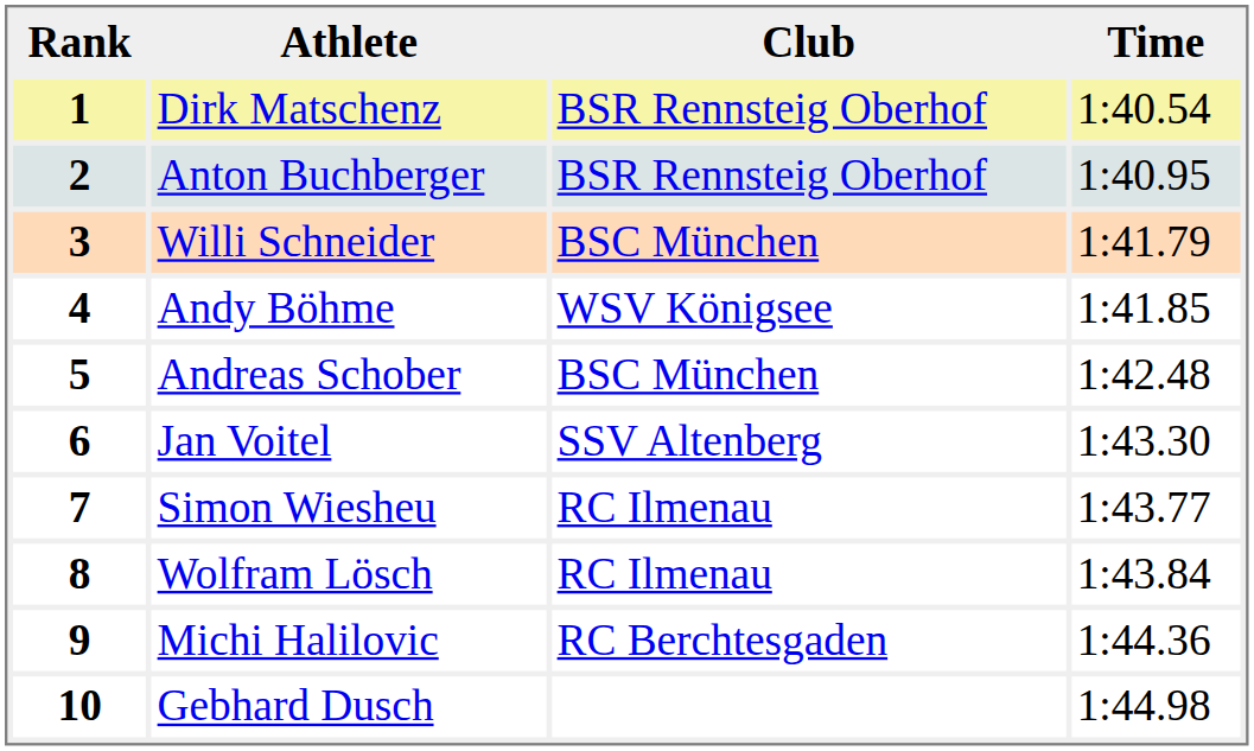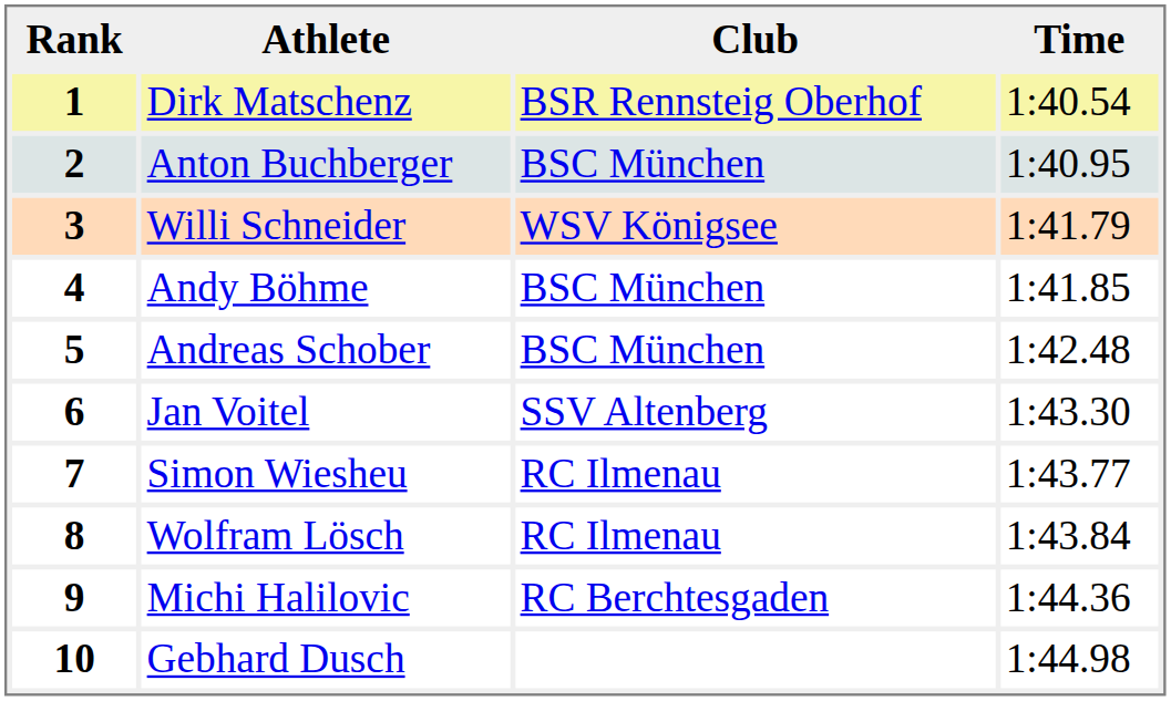 <table style="border:1px solid #808080; background-color:#EFEFEF;" cellspacing="2" cellpadding="2" width="450">
 <tr bgcolor="#EFEFEF">
 <th>Rank</th>
 <th>Athlete</th>
 <th>Club</th>
 <th>Time</th>
 </tr>
 <tr valign="top" bgcolor="#F7F6A8">
 <th>1</th>
 <td><a href='#'>Dirk Matschenz</a></td>
 <td><a href='#'>BSR Rennsteig Oberhof</a></td>
 <td>1:40.54</td>
 </tr>
 <tr valign="top" bgcolor="#DCE5E5">
 <th>2</th>
 <td><a href='#'>Anton Buchberger</a></td>
-<td><a href='#'>BSR Rennsteig Oberhof </a></td>
+<td><a href='#'>BSC München</a></td>
 <td>1:40.95</td>
 </tr>
 <tr valign="top" bgcolor="#FFDAB9">
 <th>3</th>
 <td><a href='#'>Willi Schneider</a></td>
-<td><a href='#'>BSC München</a></td>
+<td><a href='#'>WSV Königsee</a></td>
 <td>1:41.79</td>
 </tr>
 <tr valign="top" bgcolor="#FFFFFF">
 <th>4</th>
 <td><a href='#'>Andy Böhme</a></td>
-<td><a href='#'>WSV Königsee</a></td>
+<td><a href='#'>BSC München</a></td>
 <td>1:41.85</td>
 </tr>
 <tr valign="top" bgcolor="#FFFFFF">
 <th>5</th>
 <td><a href='#'>Andreas Schober</a></td>
 <td><a href='#'>BSC München</a></td>
 <td>1:42.48</td>
 </tr>
 <tr valign="top" bgcolor="#FFFFFF">
 <th>6</th>
 <td><a href='#'>Jan Voitel</a></td>
 <td><a href='#'>SSV Altenberg</a></td>
 <td>1:43.30</td>
 </tr>
 <tr valign="top" bgcolor="#FFFFFF">
 <th>7</th>
 <td><a href='#'>Simon Wiesheu</a></td>
 <td><a href='#'>RC Ilmenau</a></td>
 <td>1:43.77</td>
 </tr>
 <tr valign="top" bgcolor="#FFFFFF">
 <th>8</th>
 <td><a href='#'>Wolfram Lösch</a></td>
 <td><a href='#'>RC Ilmenau</a></td>
 <td>1:43.84</td>
 </tr>
 <tr valign="top" bgcolor="#FFFFFF">
 <th>9</th>
 <td><a href='#'>Michi Halilovic</a></td>
 <td><a href='#'>RC Berchtesgaden</a></td>
 <td>1:44.36</td>
 </tr>
 <tr valign="top" bgcolor="#FFFFFF">
 <th>10</th>
 <td><a href='#'>Gebhard Dusch</a></td>
 <td></td>
 <td>1:44.98</td>
 </tr>
 </table>
